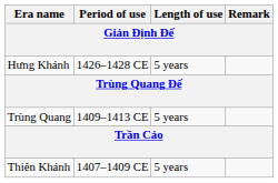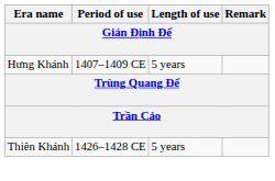 <table class="wikitable">
 <tr>
 <th>Era name</th>
 <th>Period of use</th>
 <th>Length of use</th>
 <th>Remark</th>
 </tr>
 <tr>
 <th colspan="4"><a href='#'>Giản Định Đế</a><br><br></th>
 </tr>
 <tr>
 <td>Hưng Khánh<br></td>
-<td>1426–1428 CE</td>
+<td>1407–1409 CE</td>
 <td>5 years</td>
 <td></td>
 </tr>
 <tr>
 <th colspan="4"><a href='#'>Trùng Quang Đế</a><br><br></th>
 </tr>
 <tr>
-<td>Trùng Quang<br></td>
-<td>1409–1413 CE</td>
-<td>5 years</td>
-<td></td>
-</tr>
-<tr>
 <th colspan="4"><a href='#'>Trần Cảo</a><br><br></th>
 </tr>
 <tr>
 <td>Thiên Khánh<br></td>
-<td>1407–1409 CE</td>
+<td>1426–1428 CE</td>
 <td>5 years</td>
 <td></td>
 </tr>
 </table>
